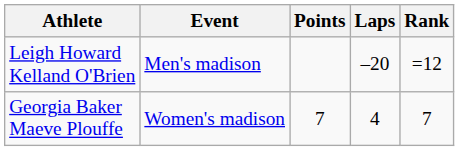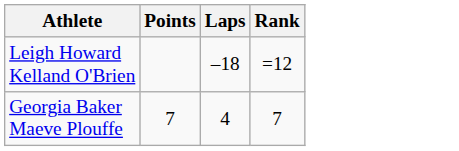 <table class=wikitable style=font-size:90%;text-align:center>
 <tr>
 <th>Athlete</th>
-<th>Event</th>
 <th>Points</th>
 <th>Laps</th>
 <th>Rank</th>
 </tr>
 <tr>
 <td align=left><a href='#'>Leigh Howard</a><br><a href='#'>Kelland O'Brien</a></td>
-<td align=left><a href='#'>Men's madison</a></td>
 <td></td>
-<td>–20</td>
+<td>–18</td>
 <td>=12</td>
 </tr>
 <tr>
 <td align=left><a href='#'>Georgia Baker</a><br><a href='#'>Maeve Plouffe</a></td>
-<td align=left><a href='#'>Women's madison</a></td>
 <td>7</td>
 <td>4</td>
 <td>7</td>
 </tr>
 </table>
